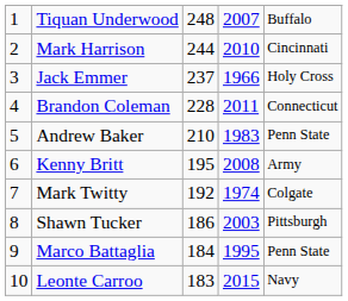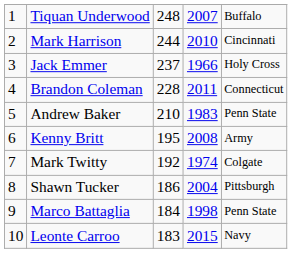 <table class="wikitable">
 <tr>
 </tr>
 <tr>
 <td>1</td>
 <td><a href='#'>Tiquan Underwood</a></td>
 <td>248</td>
 <td><a href='#'>2007</a></td>
 <td style="font-size:80%;">Buffalo</td>
 </tr>
 <tr>
 <td>2</td>
 <td><a href='#'>Mark Harrison</a></td>
 <td>244</td>
 <td><a href='#'>2010</a></td>
 <td style="font-size:80%;">Cincinnati</td>
 </tr>
 <tr>
 <td>3</td>
 <td><a href='#'>Jack Emmer</a></td>
 <td>237</td>
 <td><a href='#'>1966</a></td>
 <td style="font-size:80%;">Holy Cross</td>
 </tr>
 <tr>
 <td>4</td>
 <td><a href='#'>Brandon Coleman</a></td>
 <td>228</td>
 <td><a href='#'>2011</a></td>
 <td style="font-size:80%;">Connecticut</td>
 </tr>
 <tr>
 <td>5</td>
 <td>Andrew Baker</td>
 <td>210</td>
 <td><a href='#'>1983</a></td>
 <td style="font-size:80%;">Penn State</td>
 </tr>
 <tr>
 <td>6</td>
 <td><a href='#'>Kenny Britt</a></td>
 <td>195</td>
 <td><a href='#'>2008</a></td>
 <td style="font-size:80%;">Army</td>
 </tr>
 <tr>
 <td>7</td>
 <td>Mark Twitty</td>
 <td>192</td>
 <td><a href='#'>1974</a></td>
 <td style="font-size:80%;">Colgate</td>
 </tr>
 <tr>
 <td>8</td>
 <td>Shawn Tucker</td>
 <td>186</td>
-<td><a href='#'>2003</a></td>
+<td><a href='#'>2004</a></td>
 <td style="font-size:80%;">Pittsburgh</td>
 </tr>
 <tr>
 <td>9</td>
 <td><a href='#'>Marco Battaglia</a></td>
 <td>184</td>
-<td><a href='#'>1995</a></td>
+<td><a href='#'>1998</a></td>
 <td style="font-size:80%;">Penn State</td>
 </tr>
 <tr>
 <td>10</td>
 <td><a href='#'>Leonte Carroo</a></td>
 <td>183</td>
 <td><a href='#'>2015</a></td>
 <td style="font-size:80%;">Navy</td>
 </tr>
 </table>
